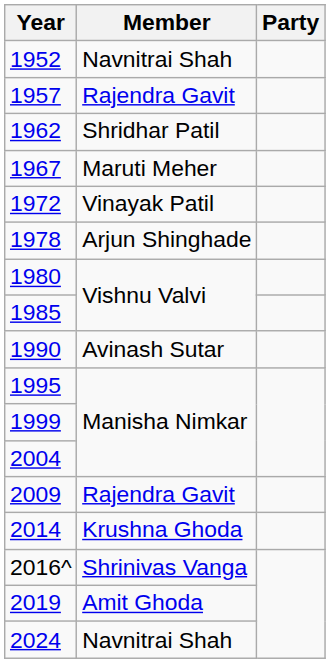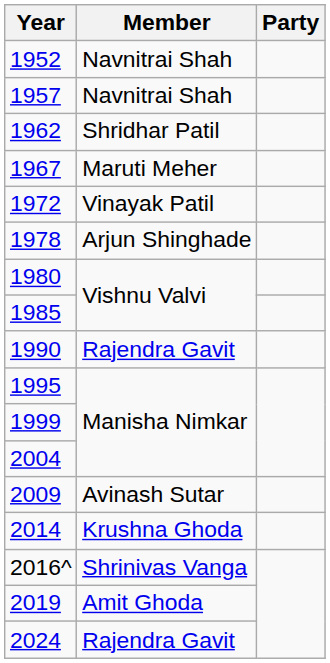 <table class="wikitable">
 <tr>
 <th>Year</th>
 <th>Member</th>
 <th colspan="2">Party</th>
 </tr>
 <tr>
 <td><a href='#'>1952</a></td>
 <td>Navnitrai Shah</td>
 <td></td>
 </tr>
 <tr>
 <td><a href='#'>1957</a></td>
-<td><a href='#'>Rajendra Gavit</a></td>
+<td>Navnitrai Shah</td>
 <td></td>
 </tr>
 <tr>
 <td><a href='#'>1962</a></td>
 <td>Shridhar Patil</td>
 <td></td>
 </tr>
 <tr>
 <td><a href='#'>1967</a></td>
 <td>Maruti Meher</td>
 <td></td>
 </tr>
 <tr>
 <td><a href='#'>1972</a></td>
 <td>Vinayak Patil</td>
 <td></td>
 </tr>
 <tr>
 <td><a href='#'>1978</a></td>
 <td>Arjun Shinghade</td>
 <td></td>
 </tr>
 <tr>
 <td><a href='#'>1980</a></td>
 <td rowspan="2">Vishnu Valvi</td>
 <td></td>
 </tr>
 <tr>
 <td><a href='#'>1985</a></td>
 <td></td>
 </tr>
 <tr>
 <td><a href='#'>1990</a></td>
-<td>Avinash Sutar</td>
+<td><a href='#'>Rajendra Gavit</a></td>
 <td></td>
 </tr>
 <tr>
 <td><a href='#'>1995</a></td>
 <td rowspan="3">Manisha Nimkar</td>
 </tr>
 <tr>
 <td><a href='#'>1999</a></td>
 </tr>
 <tr>
 <td><a href='#'>2004</a></td>
 </tr>
 <tr>
 <td><a href='#'>2009</a></td>
-<td><a href='#'>Rajendra Gavit</a></td>
+<td>Avinash Sutar</td>
 <td></td>
 </tr>
 <tr>
 <td><a href='#'>2014</a></td>
 <td><a href='#'>Krushna Ghoda</a></td>
 <td></td>
 </tr>
 <tr>
 <td>2016^</td>
 <td><a href='#'>Shrinivas Vanga</a></td>
 </tr>
 <tr>
 <td><a href='#'>2019</a></td>
 <td><a href='#'>Amit Ghoda</a></td>
 </tr>
 <tr>
 <td><a href='#'>2024</a></td>
-<td>Navnitrai Shah</td>
+<td><a href='#'>Rajendra Gavit</a></td>
 </tr>
 </table>
